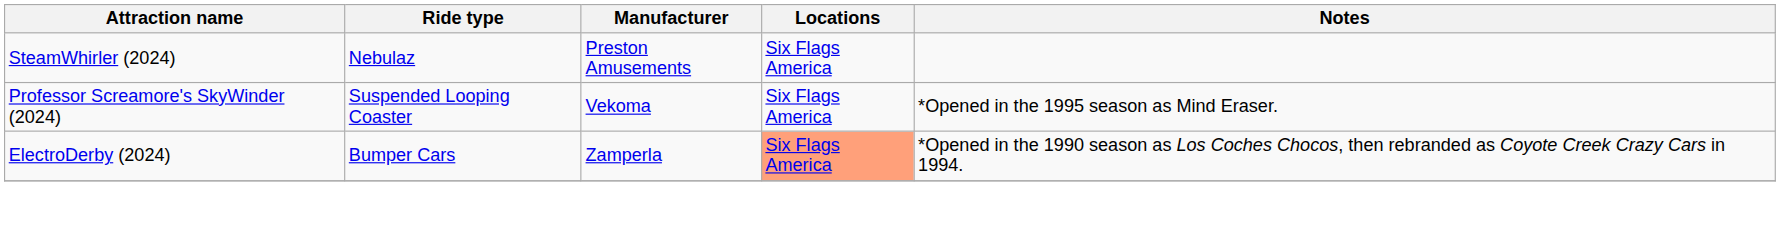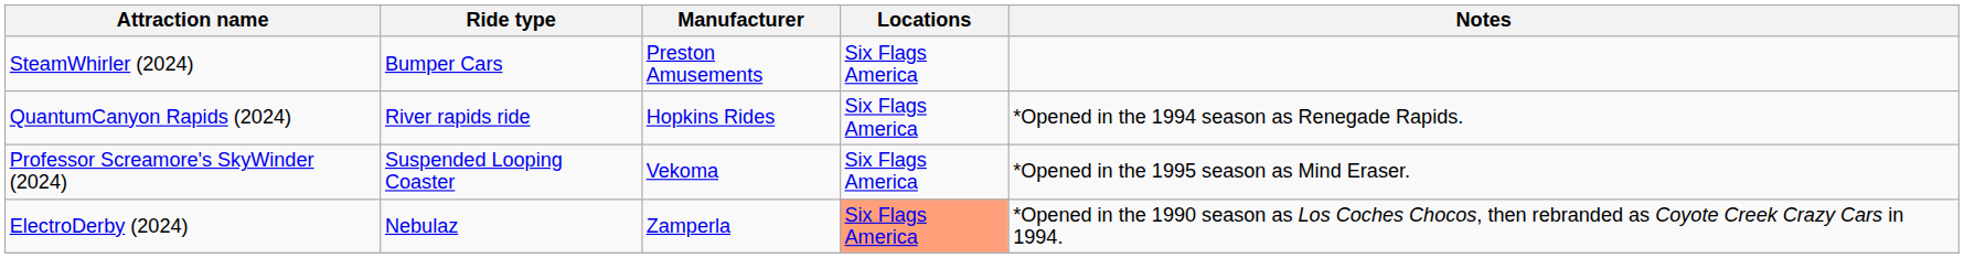 <table class="wikitable sortable">
 <tr>
 <th>Attraction name</th>
 <th>Ride type</th>
 <th>Manufacturer</th>
 <th>Locations</th>
 <th>Notes</th>
 </tr>
 <tr>
 <td><a href='#'>SteamWhirler</a> (2024)</td>
-<td><a href='#'>Nebulaz</a></td>
+<td><a href='#'>Bumper Cars</a></td>
 <td><a href='#'>Preston Amusements</a></td>
 <td><a href='#'>Six Flags America</a></td>
 <td></td>
+</tr>
+<tr>
+<td><a href='#'>QuantumCanyon Rapids</a> (2024)</td>
+<td><a href='#'>River rapids ride</a></td>
+<td><a href='#'>Hopkins Rides</a></td>
+<td><a href='#'>Six Flags America</a></td>
+<td>*Opened in the 1994 season as Renegade Rapids.</td>
 </tr>
 <tr>
 <td><a href='#'>Professor Screamore's SkyWinder</a> (2024)</td>
 <td><a href='#'>Suspended Looping Coaster</a></td>
 <td><a href='#'>Vekoma</a></td>
 <td><a href='#'>Six Flags America</a></td>
 <td>*Opened in the 1995 season as Mind Eraser.</td>
 </tr>
 <tr>
 <td><a href='#'>ElectroDerby</a> (2024)</td>
-<td><a href='#'>Bumper Cars</a></td>
+<td><a href='#'>Nebulaz</a></td>
 <td><a href='#'>Zamperla</a></td>
 <td style="background: lightsalmon;"><a href='#'>Six Flags America</a></td>
 <td>*Opened in the 1990 season as <em>Los Coches Chocos</em>, then rebranded as <em>Coyote Creek Crazy Cars</em> in 1994.</td>
 </tr>
 <tr>
 </tr>
 </table>
